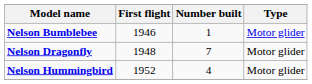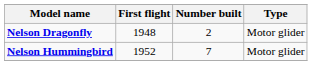 <table class="wikitable" align=center style="font-size:90%;">
 <tr>
 </tr>
 <tr style="background:#efefef;">
 <th>Model name</th>
 <th>First flight</th>
 <th>Number built</th>
 <th>Type</th>
 </tr>
 <tr>
-<td align=left><strong><a href='#'>Nelson Bumblebee</a></strong></td>
-<td align=center>1946</td>
-<td align=center>1</td>
-<td align=left><a href='#'>Motor glider</a></td>
-</tr>
-<tr>
 <td align=left><strong><a href='#'>Nelson Dragonfly</a></strong></td>
 <td align=center>1948</td>
-<td align=center>7</td>
+<td align=center>2</td>
 <td align=left>Motor glider</td>
 </tr>
 <tr>
 <td align=left><strong><a href='#'>Nelson Hummingbird</a></strong></td>
 <td align=center>1952</td>
-<td align=center>4</td>
+<td align=center>7</td>
 <td align=left>Motor glider</td>
 </tr>
 <tr>
 </tr>
 </table>
